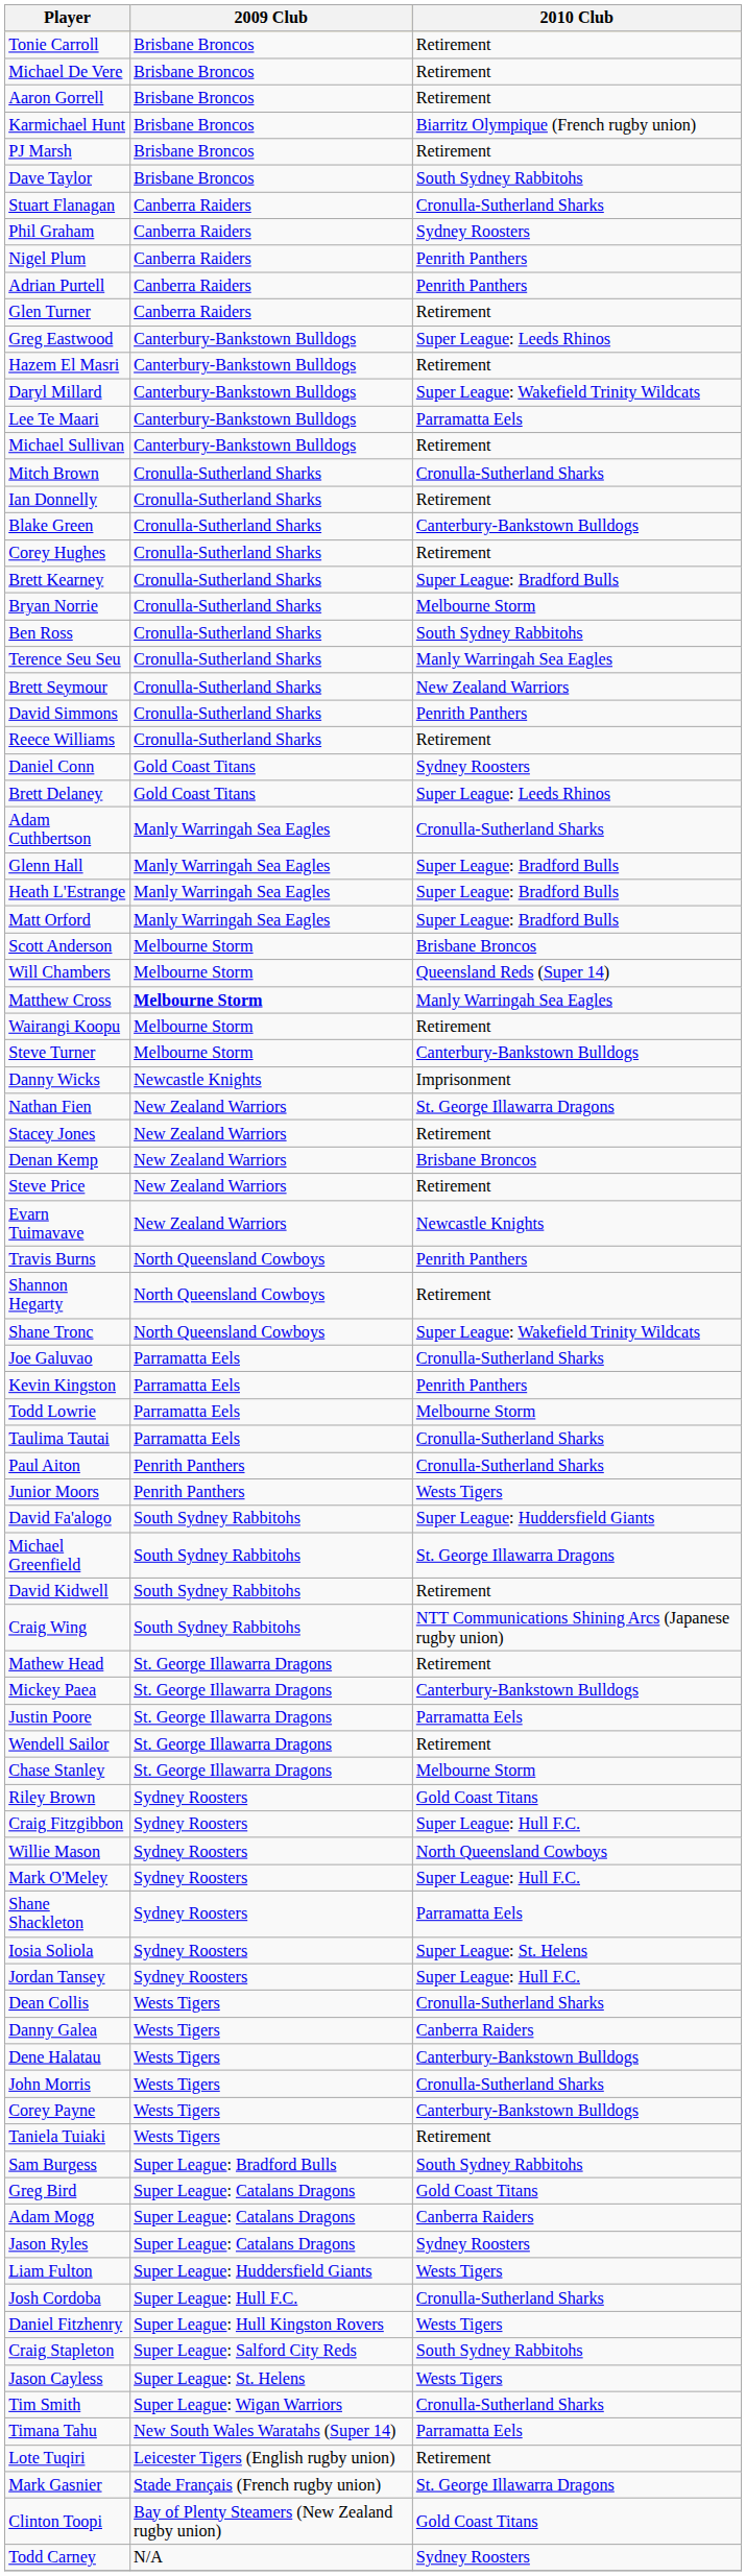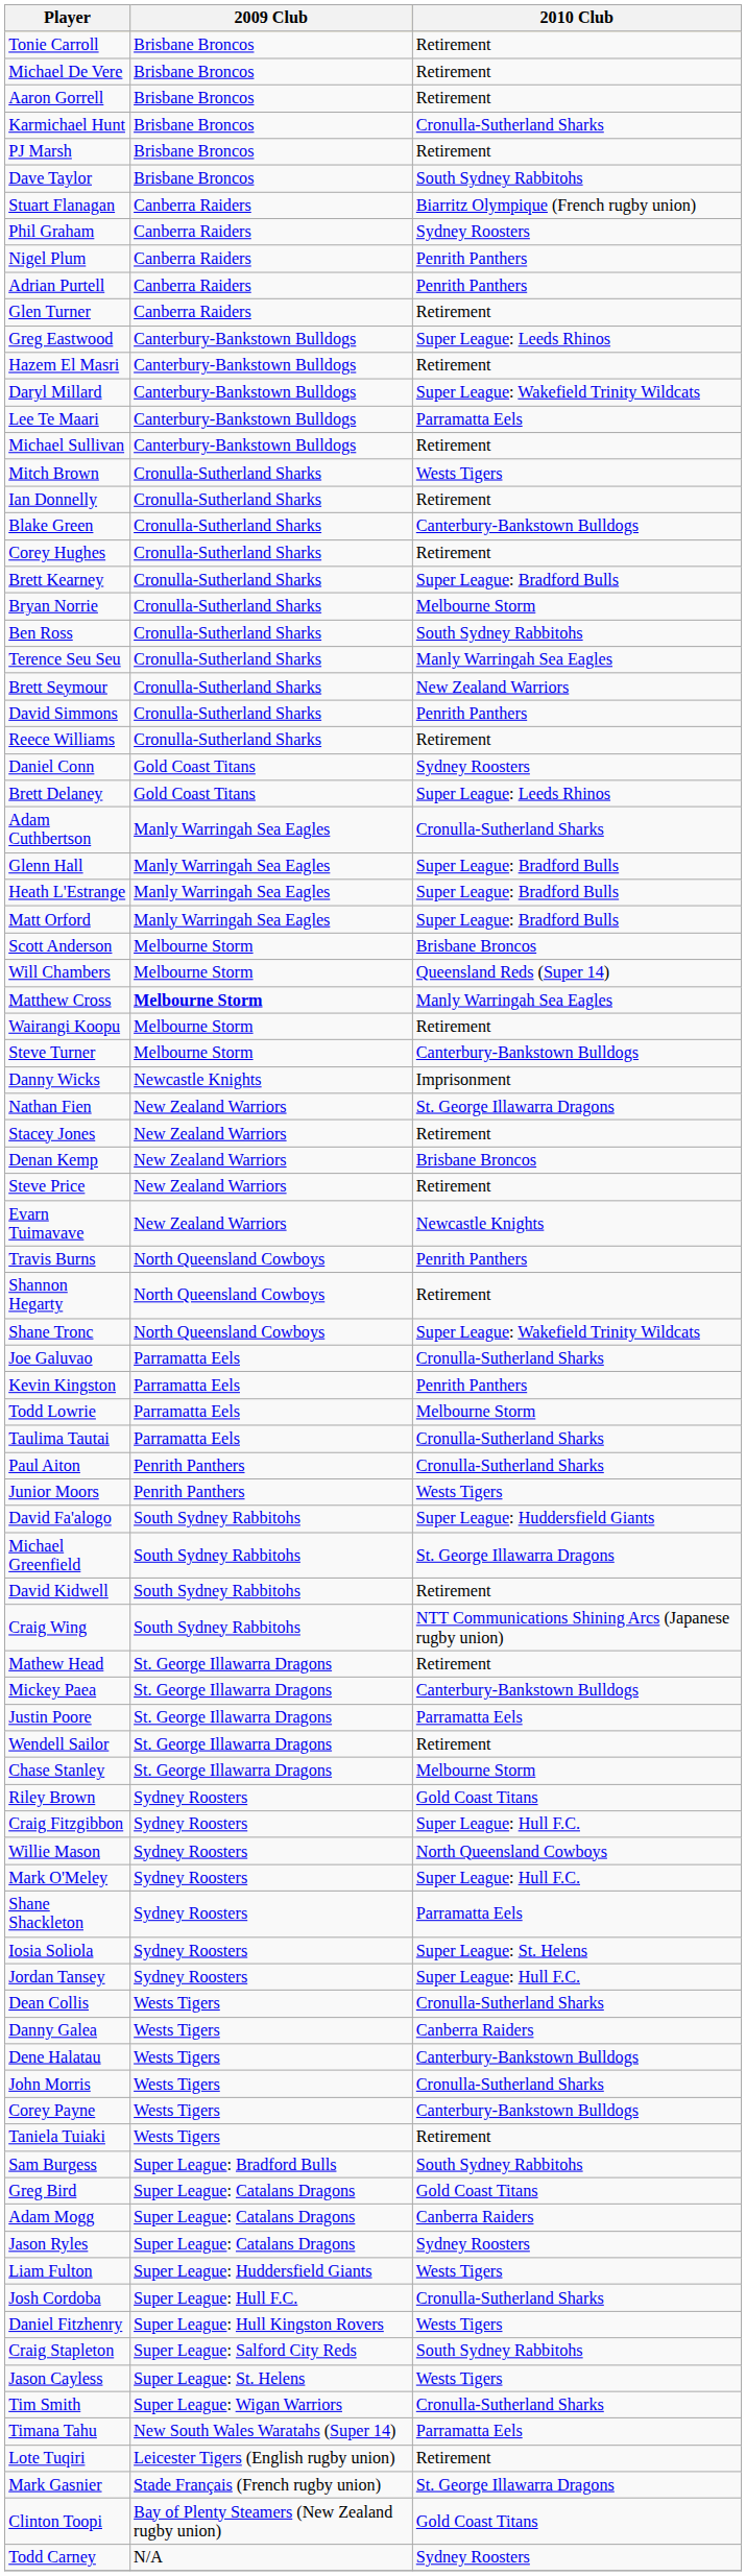 <table class="wikitable sortable" style="width:700px;">
 <tr bgcolor=#bdb76b>
 <th>Player</th>
 <th>2009 Club</th>
 <th>2010 Club</th>
 </tr>
 <tr>
 <td data-sort-value="Carroll, Tonie"><a href='#'>Tonie Carroll</a></td>
 <td> <a href='#'>Brisbane Broncos</a></td>
 <td>Retirement</td>
 </tr>
 <tr>
 <td data-sort-value="De Vere, Michael"><a href='#'>Michael De Vere</a></td>
 <td> <a href='#'>Brisbane Broncos</a></td>
 <td>Retirement</td>
 </tr>
 <tr>
 <td data-sort-value="Gorrell, Aaron"><a href='#'>Aaron Gorrell</a></td>
 <td> <a href='#'>Brisbane Broncos</a></td>
 <td>Retirement</td>
 </tr>
 <tr>
 <td data-sort-value="Hunt, Karmichael"><a href='#'>Karmichael Hunt</a></td>
 <td> <a href='#'>Brisbane Broncos</a></td>
-<td><a href='#'>Biarritz Olympique</a> (French rugby union)</td>
+<td> <a href='#'>Cronulla-Sutherland Sharks</a></td>
 </tr>
 <tr>
 <td data-sort-value="Marsh, PJ"><a href='#'>PJ Marsh</a></td>
 <td> <a href='#'>Brisbane Broncos</a></td>
 <td>Retirement</td>
 </tr>
 <tr>
 <td data-sort-value="Taylor, Dave"><a href='#'>Dave Taylor</a></td>
 <td> <a href='#'>Brisbane Broncos</a></td>
 <td> <a href='#'>South Sydney Rabbitohs</a></td>
 </tr>
 <tr>
 <td data-sort-value="Flanagan, Stuart"><a href='#'>Stuart Flanagan</a></td>
 <td> <a href='#'>Canberra Raiders</a></td>
-<td> <a href='#'>Cronulla-Sutherland Sharks</a></td>
+<td><a href='#'>Biarritz Olympique</a> (French rugby union)</td>
 </tr>
 <tr>
 <td data-sort-value="Graham, Phil"><a href='#'>Phil Graham</a></td>
 <td> <a href='#'>Canberra Raiders</a></td>
 <td> <a href='#'>Sydney Roosters</a></td>
 </tr>
 <tr>
 <td data-sort-value="Plum, Nigel"><a href='#'>Nigel Plum</a></td>
 <td> <a href='#'>Canberra Raiders</a></td>
 <td> <a href='#'>Penrith Panthers</a></td>
 </tr>
 <tr>
 <td data-sort-value="Purtell, Adrian"><a href='#'>Adrian Purtell</a></td>
 <td> <a href='#'>Canberra Raiders</a></td>
 <td> <a href='#'>Penrith Panthers</a></td>
 </tr>
 <tr>
 <td data-sort-value="Turner, Glen"><a href='#'>Glen Turner</a></td>
 <td> <a href='#'>Canberra Raiders</a></td>
 <td>Retirement</td>
 </tr>
 <tr>
 <td data-sort-value="Eastwood, Greg"><a href='#'>Greg Eastwood</a></td>
 <td> <a href='#'>Canterbury-Bankstown Bulldogs</a></td>
 <td> <a href='#'>Super League</a>: <a href='#'>Leeds Rhinos</a></td>
 </tr>
 <tr>
 <td data-sort-value="El Masri, Hazem"><a href='#'>Hazem El Masri</a></td>
 <td> <a href='#'>Canterbury-Bankstown Bulldogs</a></td>
 <td>Retirement</td>
 </tr>
 <tr>
 <td data-sort-value="Millard, Daryl"><a href='#'>Daryl Millard</a></td>
 <td> <a href='#'>Canterbury-Bankstown Bulldogs</a></td>
 <td> <a href='#'>Super League</a>: <a href='#'>Wakefield Trinity Wildcats</a></td>
 </tr>
 <tr>
 <td data-sort-value="Te Maari, Lee"><a href='#'>Lee Te Maari</a></td>
 <td> <a href='#'>Canterbury-Bankstown Bulldogs</a></td>
 <td> <a href='#'>Parramatta Eels</a></td>
 </tr>
 <tr>
 <td data-sort-value="Sullivan, Michael"><a href='#'>Michael Sullivan</a></td>
 <td> <a href='#'>Canterbury-Bankstown Bulldogs</a></td>
 <td>Retirement</td>
 </tr>
 <tr>
 <td data-sort-value="Brown, Mitch"><a href='#'>Mitch Brown</a></td>
 <td> <a href='#'>Cronulla-Sutherland Sharks</a></td>
-<td> <a href='#'>Cronulla-Sutherland Sharks</a></td>
+<td> <a href='#'>Wests Tigers</a></td>
 </tr>
 <tr>
 <td data-sort-value="Donnelly, Ian"><a href='#'>Ian Donnelly</a></td>
 <td> <a href='#'>Cronulla-Sutherland Sharks</a></td>
 <td>Retirement</td>
 </tr>
 <tr>
 <td data-sort-value="Green, Blake"><a href='#'>Blake Green</a></td>
 <td> <a href='#'>Cronulla-Sutherland Sharks</a></td>
 <td> <a href='#'>Canterbury-Bankstown Bulldogs</a></td>
 </tr>
 <tr>
 <td data-sort-value="Hughes, Corey"><a href='#'>Corey Hughes</a></td>
 <td> <a href='#'>Cronulla-Sutherland Sharks</a></td>
 <td>Retirement</td>
 </tr>
 <tr>
 <td data-sort-value="Kearney, Brett"><a href='#'>Brett Kearney</a></td>
 <td> <a href='#'>Cronulla-Sutherland Sharks</a></td>
 <td> <a href='#'>Super League</a>: <a href='#'>Bradford Bulls</a></td>
 </tr>
 <tr>
 <td data-sort-value="Norrie, Bryan"><a href='#'>Bryan Norrie</a></td>
 <td> <a href='#'>Cronulla-Sutherland Sharks</a></td>
 <td> <a href='#'>Melbourne Storm</a></td>
 </tr>
 <tr>
 <td data-sort-value="Ross, Ben"><a href='#'>Ben Ross</a></td>
 <td> <a href='#'>Cronulla-Sutherland Sharks</a></td>
 <td> <a href='#'>South Sydney Rabbitohs</a></td>
 </tr>
 <tr>
 <td data-sort-value="Seu Seu, Terence"><a href='#'>Terence Seu Seu</a></td>
 <td> <a href='#'>Cronulla-Sutherland Sharks</a></td>
 <td> <a href='#'>Manly Warringah Sea Eagles</a></td>
 </tr>
 <tr>
 <td data-sort-value="Seymour, Brett"><a href='#'>Brett Seymour</a></td>
 <td> <a href='#'>Cronulla-Sutherland Sharks</a></td>
 <td> <a href='#'>New Zealand Warriors</a></td>
 </tr>
 <tr>
 <td data-sort-value="Simmons, David"><a href='#'>David Simmons</a></td>
 <td> <a href='#'>Cronulla-Sutherland Sharks</a></td>
 <td> <a href='#'>Penrith Panthers</a></td>
 </tr>
 <tr>
 <td data-sort-value="Williams, Reece"><a href='#'>Reece Williams</a></td>
 <td> <a href='#'>Cronulla-Sutherland Sharks</a></td>
 <td>Retirement</td>
 </tr>
 <tr>
 <td data-sort-value="Conn, Daniel"><a href='#'>Daniel Conn</a></td>
 <td> <a href='#'>Gold Coast Titans</a></td>
 <td> <a href='#'>Sydney Roosters</a></td>
 </tr>
 <tr>
 <td data-sort-value="Delaney, Brett"><a href='#'>Brett Delaney</a></td>
 <td> <a href='#'>Gold Coast Titans</a></td>
 <td> <a href='#'>Super League</a>: <a href='#'>Leeds Rhinos</a></td>
 </tr>
 <tr>
 <td data-sort-value="Cuthbertson, Adam"><a href='#'>Adam Cuthbertson</a></td>
 <td> <a href='#'>Manly Warringah Sea Eagles</a></td>
 <td> <a href='#'>Cronulla-Sutherland Sharks</a></td>
 </tr>
 <tr>
 <td data-sort-value="Hall, Glenn"><a href='#'>Glenn Hall</a></td>
 <td> <a href='#'>Manly Warringah Sea Eagles</a></td>
 <td> <a href='#'>Super League</a>: <a href='#'>Bradford Bulls</a></td>
 </tr>
 <tr>
 <td data-sort-value="L'Estrange, Heath"><a href='#'>Heath L'Estrange</a></td>
 <td> <a href='#'>Manly Warringah Sea Eagles</a></td>
 <td> <a href='#'>Super League</a>: <a href='#'>Bradford Bulls</a></td>
 </tr>
 <tr>
 <td data-sort-value="Orford, Matt"><a href='#'>Matt Orford</a></td>
 <td> <a href='#'>Manly Warringah Sea Eagles</a></td>
 <td> <a href='#'>Super League</a>: <a href='#'>Bradford Bulls</a></td>
 </tr>
 <tr>
 <td data-sort-value="Anderson, Scott"><a href='#'>Scott Anderson</a></td>
 <td> <a href='#'>Melbourne Storm</a></td>
 <td> <a href='#'>Brisbane Broncos</a></td>
 </tr>
 <tr>
 <td data-sort-value="Chambers, Will"><a href='#'>Will Chambers</a></td>
 <td> <a href='#'>Melbourne Storm</a></td>
 <td><a href='#'>Queensland Reds</a> (<a href='#'>Super 14</a>)</td>
 </tr>
 <tr>
 <td data-sort-value="Cross, Matthew"><a href='#'>Matthew Cross</a></td>
 <td><strong> <a href='#'>Melbourne Storm</a></strong></td>
 <td> <a href='#'>Manly Warringah Sea Eagles</a></td>
 </tr>
 <tr>
 <td data-sort-value="Koopu, Wairangi"><a href='#'>Wairangi Koopu</a></td>
 <td> <a href='#'>Melbourne Storm</a></td>
 <td>Retirement</td>
 </tr>
 <tr>
 <td data-sort-value="Turner, Steve"><a href='#'>Steve Turner</a></td>
 <td> <a href='#'>Melbourne Storm</a></td>
 <td> <a href='#'>Canterbury-Bankstown Bulldogs</a></td>
 </tr>
 <tr>
 <td data-sort-value="Wicks, Danny"><a href='#'>Danny Wicks</a></td>
 <td> <a href='#'>Newcastle Knights</a></td>
 <td>Imprisonment</td>
 </tr>
 <tr>
 <td data-sort-value="Fien, Nathan"><a href='#'>Nathan Fien</a></td>
 <td> <a href='#'>New Zealand Warriors</a></td>
 <td> <a href='#'>St. George Illawarra Dragons</a></td>
 </tr>
 <tr>
 <td data-sort-value="Jones, Stacey"><a href='#'>Stacey Jones</a></td>
 <td> <a href='#'>New Zealand Warriors</a></td>
 <td>Retirement</td>
 </tr>
 <tr>
 <td data-sort-value="Kemp, Denan"><a href='#'>Denan Kemp</a></td>
 <td> <a href='#'>New Zealand Warriors</a></td>
 <td> <a href='#'>Brisbane Broncos</a></td>
 </tr>
 <tr>
 <td data-sort-value="Price, Steve"><a href='#'>Steve Price</a></td>
 <td> <a href='#'>New Zealand Warriors</a></td>
 <td>Retirement</td>
 </tr>
 <tr>
 <td data-sort-value="Tuimavave, Evarn"><a href='#'>Evarn Tuimavave</a></td>
 <td> <a href='#'>New Zealand Warriors</a></td>
 <td> <a href='#'>Newcastle Knights</a></td>
 </tr>
 <tr>
 <td data-sort-value="Burns, Travis"><a href='#'>Travis Burns</a></td>
 <td> <a href='#'>North Queensland Cowboys</a></td>
 <td> <a href='#'>Penrith Panthers</a></td>
 </tr>
 <tr>
 <td data-sort-value="Hegarty, Shannon"><a href='#'>Shannon Hegarty</a></td>
 <td> <a href='#'>North Queensland Cowboys</a></td>
 <td>Retirement</td>
 </tr>
 <tr>
 <td data-sort-value="Tronc, Shane"><a href='#'>Shane Tronc</a></td>
 <td> <a href='#'>North Queensland Cowboys</a></td>
 <td> <a href='#'>Super League</a>: <a href='#'>Wakefield Trinity Wildcats</a></td>
 </tr>
 <tr>
 <td data-sort-value="Galuvao, Joe"><a href='#'>Joe Galuvao</a></td>
 <td> <a href='#'>Parramatta Eels</a></td>
 <td> <a href='#'>Cronulla-Sutherland Sharks</a></td>
 </tr>
 <tr>
 <td data-sort-value="Kingston, Kevin"><a href='#'>Kevin Kingston</a></td>
 <td> <a href='#'>Parramatta Eels</a></td>
 <td> <a href='#'>Penrith Panthers</a></td>
 </tr>
 <tr>
 <td data-sort-value="Lowrie, Todd"><a href='#'>Todd Lowrie</a></td>
 <td> <a href='#'>Parramatta Eels</a></td>
 <td> <a href='#'>Melbourne Storm</a></td>
 </tr>
 <tr>
 <td data-sort-value="Tautai, Taulima"><a href='#'>Taulima Tautai</a></td>
 <td> <a href='#'>Parramatta Eels</a></td>
 <td> <a href='#'>Cronulla-Sutherland Sharks</a></td>
 </tr>
 <tr>
 <td data-sort-value="Aiton, Paul"><a href='#'>Paul Aiton</a></td>
 <td> <a href='#'>Penrith Panthers</a></td>
 <td> <a href='#'>Cronulla-Sutherland Sharks</a></td>
 </tr>
 <tr>
 <td data-sort-value="Moors, Junior"><a href='#'>Junior Moors</a></td>
 <td> <a href='#'>Penrith Panthers</a></td>
 <td> <a href='#'>Wests Tigers</a></td>
 </tr>
 <tr>
 <td data-sort-value="Fa'alogo, David"><a href='#'>David Fa'alogo</a></td>
 <td> <a href='#'>South Sydney Rabbitohs</a></td>
 <td> <a href='#'>Super League</a>: <a href='#'>Huddersfield Giants</a></td>
 </tr>
 <tr>
 <td data-sort-value="Greenfield, Michael"><a href='#'>Michael Greenfield</a></td>
 <td> <a href='#'>South Sydney Rabbitohs</a></td>
 <td> <a href='#'>St. George Illawarra Dragons</a></td>
 </tr>
 <tr>
 <td data-sort-value="Kidwell, David"><a href='#'>David Kidwell</a></td>
 <td> <a href='#'>South Sydney Rabbitohs</a></td>
 <td>Retirement</td>
 </tr>
 <tr>
 <td data-sort-value="Wing, Craig"><a href='#'>Craig Wing</a></td>
 <td> <a href='#'>South Sydney Rabbitohs</a></td>
 <td><a href='#'>NTT Communications Shining Arcs</a> (Japanese rugby union)</td>
 </tr>
 <tr>
 <td data-sort-value="Head, Mathew"><a href='#'>Mathew Head</a></td>
 <td> <a href='#'>St. George Illawarra Dragons</a></td>
 <td>Retirement</td>
 </tr>
 <tr>
 <td data-sort-value="Paea, Mickey"><a href='#'>Mickey Paea</a></td>
 <td> <a href='#'>St. George Illawarra Dragons</a></td>
 <td> <a href='#'>Canterbury-Bankstown Bulldogs</a></td>
 </tr>
 <tr>
 <td data-sort-value="Poore, Justin"><a href='#'>Justin Poore</a></td>
 <td> <a href='#'>St. George Illawarra Dragons</a></td>
 <td> <a href='#'>Parramatta Eels</a></td>
 </tr>
 <tr>
 <td data-sort-value="Sailor, Wendell"><a href='#'>Wendell Sailor</a></td>
 <td> <a href='#'>St. George Illawarra Dragons</a></td>
 <td>Retirement</td>
 </tr>
 <tr>
 <td data-sort-value="Stanley, Chase"><a href='#'>Chase Stanley</a></td>
 <td> <a href='#'>St. George Illawarra Dragons</a></td>
 <td> <a href='#'>Melbourne Storm</a></td>
 </tr>
 <tr>
 <td data-sort-value="Brown, Riley"><a href='#'>Riley Brown</a></td>
 <td> <a href='#'>Sydney Roosters</a></td>
 <td> <a href='#'>Gold Coast Titans</a></td>
 </tr>
 <tr>
 <td data-sort-value="Fitzgibbon, Craig"><a href='#'>Craig Fitzgibbon</a></td>
 <td> <a href='#'>Sydney Roosters</a></td>
 <td> <a href='#'>Super League</a>: <a href='#'>Hull F.C.</a></td>
 </tr>
 <tr>
 <td data-sort-value="Mason, Willie"><a href='#'>Willie Mason</a></td>
 <td> <a href='#'>Sydney Roosters</a></td>
 <td> <a href='#'>North Queensland Cowboys</a></td>
 </tr>
 <tr>
 <td data-sort-value="O'Meley, Mark"><a href='#'>Mark O'Meley</a></td>
 <td> <a href='#'>Sydney Roosters</a></td>
 <td> <a href='#'>Super League</a>: <a href='#'>Hull F.C.</a></td>
 </tr>
 <tr>
 <td data-sort-value="Shackleton, Shane"><a href='#'>Shane Shackleton</a></td>
 <td> <a href='#'>Sydney Roosters</a></td>
 <td> <a href='#'>Parramatta Eels</a></td>
 </tr>
 <tr>
 <td data-sort-value="Soliola, Iosia"><a href='#'>Iosia Soliola</a></td>
 <td> <a href='#'>Sydney Roosters</a></td>
 <td> <a href='#'>Super League</a>: <a href='#'>St. Helens</a></td>
 </tr>
 <tr>
 <td data-sort-value="Tansey, Jordan"><a href='#'>Jordan Tansey</a></td>
 <td> <a href='#'>Sydney Roosters</a></td>
 <td> <a href='#'>Super League</a>: <a href='#'>Hull F.C.</a></td>
 </tr>
 <tr>
 <td data-sort-value="Collis, Dean"><a href='#'>Dean Collis</a></td>
 <td> <a href='#'>Wests Tigers</a></td>
 <td> <a href='#'>Cronulla-Sutherland Sharks</a></td>
 </tr>
 <tr>
 <td data-sort-value="Galea, Danny"><a href='#'>Danny Galea</a></td>
 <td> <a href='#'>Wests Tigers</a></td>
 <td> <a href='#'>Canberra Raiders</a></td>
 </tr>
 <tr>
 <td data-sort-value="Halatau, Dene"><a href='#'>Dene Halatau</a></td>
 <td> <a href='#'>Wests Tigers</a></td>
 <td> <a href='#'>Canterbury-Bankstown Bulldogs</a></td>
 </tr>
 <tr>
 <td data-sort-value="Morris, John"><a href='#'>John Morris</a></td>
 <td> <a href='#'>Wests Tigers</a></td>
 <td> <a href='#'>Cronulla-Sutherland Sharks</a></td>
 </tr>
 <tr>
 <td data-sort-value="Payne, Corey"><a href='#'>Corey Payne</a></td>
 <td> <a href='#'>Wests Tigers</a></td>
 <td> <a href='#'>Canterbury-Bankstown Bulldogs</a></td>
 </tr>
 <tr>
 <td data-sort-value="Tuiaki, Taniela"><a href='#'>Taniela Tuiaki</a></td>
 <td> <a href='#'>Wests Tigers</a></td>
 <td>Retirement</td>
 </tr>
 <tr>
 <td data-sort-value="Burgess, Sam"><a href='#'>Sam Burgess</a></td>
 <td> <a href='#'>Super League</a>: <a href='#'>Bradford Bulls</a></td>
 <td> <a href='#'>South Sydney Rabbitohs</a></td>
 </tr>
 <tr>
 <td data-sort-value="Bird, Greg"><a href='#'>Greg Bird</a></td>
 <td> <a href='#'>Super League</a>: <a href='#'>Catalans Dragons</a></td>
 <td> <a href='#'>Gold Coast Titans</a></td>
 </tr>
 <tr>
 <td data-sort-value="Mogg, Adam"><a href='#'>Adam Mogg</a></td>
 <td> <a href='#'>Super League</a>: <a href='#'>Catalans Dragons</a></td>
 <td> <a href='#'>Canberra Raiders</a></td>
 </tr>
 <tr>
 <td data-sort-value="Ryles, Jason"><a href='#'>Jason Ryles</a></td>
 <td> <a href='#'>Super League</a>: <a href='#'>Catalans Dragons</a></td>
 <td> <a href='#'>Sydney Roosters</a></td>
 </tr>
 <tr>
 <td data-sort-value="Fulton, Liam"><a href='#'>Liam Fulton</a></td>
 <td> <a href='#'>Super League</a>: <a href='#'>Huddersfield Giants</a></td>
 <td> <a href='#'>Wests Tigers</a></td>
 </tr>
 <tr>
 <td data-sort-value="Cordoba, Josh"><a href='#'>Josh Cordoba</a></td>
 <td> <a href='#'>Super League</a>: <a href='#'>Hull F.C.</a></td>
 <td> <a href='#'>Cronulla-Sutherland Sharks</a></td>
 </tr>
 <tr>
 <td data-sort-value="Fitzhenry, Daniel"><a href='#'>Daniel Fitzhenry</a></td>
 <td> <a href='#'>Super League</a>: <a href='#'>Hull Kingston Rovers</a></td>
 <td> <a href='#'>Wests Tigers</a></td>
 </tr>
 <tr>
 <td data-sort-value="Stapleton, Craig"><a href='#'>Craig Stapleton</a></td>
 <td> <a href='#'>Super League</a>: <a href='#'>Salford City Reds</a></td>
 <td> <a href='#'>South Sydney Rabbitohs</a></td>
 </tr>
 <tr>
 <td data-sort-value="Cayless, Jason"><a href='#'>Jason Cayless</a></td>
 <td> <a href='#'>Super League</a>: <a href='#'>St. Helens</a></td>
 <td> <a href='#'>Wests Tigers</a></td>
 </tr>
 <tr>
 <td data-sort-value="Smith, Tim"><a href='#'>Tim Smith</a></td>
 <td> <a href='#'>Super League</a>: <a href='#'>Wigan Warriors</a></td>
 <td> <a href='#'>Cronulla-Sutherland Sharks</a></td>
 </tr>
 <tr>
 <td data-sort-value="Tahu, Timana"><a href='#'>Timana Tahu</a></td>
 <td><a href='#'>New South Wales Waratahs</a> (<a href='#'>Super 14</a>)</td>
 <td> <a href='#'>Parramatta Eels</a></td>
 </tr>
 <tr>
 <td data-sort-value="Tuqiri, Lote"><a href='#'>Lote Tuqiri</a></td>
 <td><a href='#'>Leicester Tigers</a> (English rugby union)</td>
 <td>Retirement</td>
 </tr>
 <tr>
 <td data-sort-value="Gasnier, Mark"><a href='#'>Mark Gasnier</a></td>
 <td><a href='#'>Stade Français</a> (French rugby union)</td>
 <td> <a href='#'>St. George Illawarra Dragons</a></td>
 </tr>
 <tr>
 <td data-sort-value="Toopi, Clinton"><a href='#'>Clinton Toopi</a></td>
 <td><a href='#'>Bay of Plenty Steamers</a> (New Zealand rugby union)</td>
 <td> <a href='#'>Gold Coast Titans</a></td>
 </tr>
 <tr>
 <td data-sort-value="Carney, Todd"><a href='#'>Todd Carney</a></td>
 <td>N/A</td>
 <td> <a href='#'>Sydney Roosters</a></td>
 </tr>
 <tr>
 </tr>
 </table>
